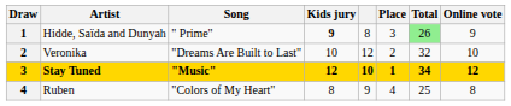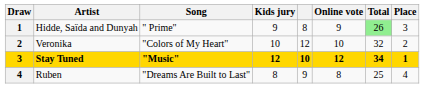 <table class="sortable wikitable plainrowheaders" style="margin: 1em auto 1em auto; text-align:center">
 <tr>
 <th>Draw</th>
 <th>Artist</th>
 <th>Song</th>
 <th>Kids jury</th>
 <th></th>
+<th>Online vote</th>
+<th>Total</th>
 <th>Place</th>
-<th>Total</th>
-<th>Online vote</th>
 </tr>
 <tr>
 <th scope="row" style="text-align:center">1</th>
 <td align="left">Hidde, Saïda and Dunyah</td>
 <td align="left">" Prime"</td>
-<td><strong>9</strong></td>
+<td>9</td>
 <td>8</td>
+<td>9</td>
+<td style="background: lightgreen;">26</td>
 <td>3</td>
-<td style="background: lightgreen;">26</td>
-<td>9</td>
 </tr>
 <tr>
 <th scope="row" style="text-align:center">2</th>
 <td align="left">Veronika</td>
-<td align="left">"Dreams Are Built to Last"</td>
+<td align="left">"Colors of My Heart"</td>
 <td>10</td>
 <td>12</td>
+<td>10</td>
+<td>32</td>
 <td>2</td>
-<td>32</td>
-<td>10</td>
 </tr>
 <tr style="font-weight:bold; background:gold;">
 <th scope="row" style="text-align:center; font-weight:bold; background:gold;">3</th>
 <td align="left">Stay Tuned</td>
 <td align="left">"Music"</td>
 <td>12</td>
 <td>10</td>
+<td>12</td>
+<td>34</td>
 <td>1</td>
-<td>34</td>
-<td>12</td>
 </tr>
 <tr>
 <th scope="row" style="text-align:center">4</th>
 <td align="left">Ruben</td>
-<td align="left">"Colors of My Heart"</td>
+<td align="left">"Dreams Are Built to Last"</td>
 <td>8</td>
 <td>9</td>
+<td>8</td>
+<td>25</td>
 <td>4</td>
-<td>25</td>
-<td>8</td>
 </tr>
 </table>
